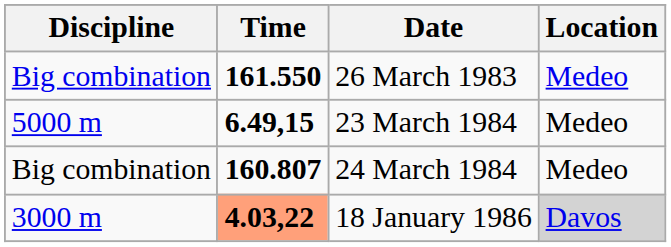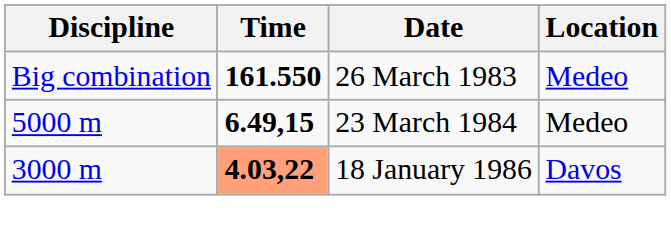 <table class='wikitable'>
 <tr>
 <th>Discipline</th>
 <th>Time</th>
 <th>Date</th>
 <th>Location</th>
 </tr>
 <tr>
 <td><a href='#'>Big combination</a></td>
 <td><strong>161.550</strong></td>
 <td>26 March 1983</td>
 <td align=left><a href='#'>Medeo</a></td>
 </tr>
 <tr>
 <td><a href='#'>5000 m</a></td>
 <td><strong>6.49,15</strong></td>
 <td>23 March 1984</td>
 <td align=left>Medeo</td>
 </tr>
 <tr>
-<td>Big combination</td>
-<td><strong>160.807</strong></td>
-<td>24 March 1984</td>
-<td align=left>Medeo</td>
-</tr>
-<tr>
 <td><a href='#'>3000 m</a></td>
 <td style="background: lightsalmon;"><strong>4.03,22</strong></td>
 <td>18 January 1986</td>
-<td align=left style="background: lightgrey;"><a href='#'>Davos</a></td>
+<td align=left><a href='#'>Davos</a></td>
 </tr>
 </table>
